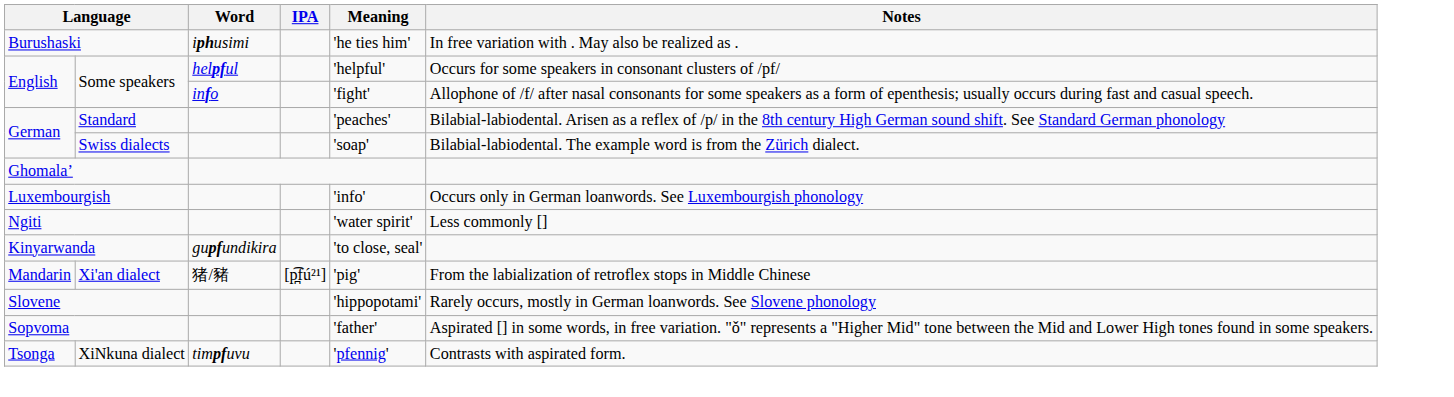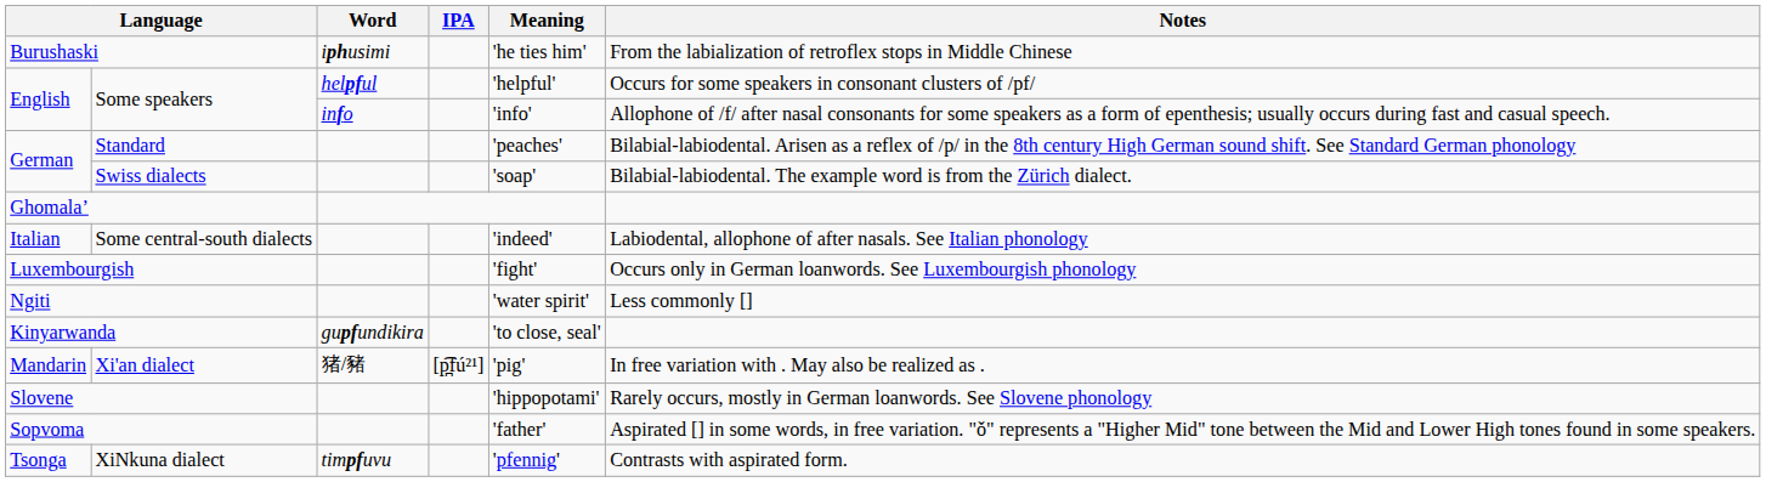 <table class="wikitable">
 <tr>
 <th colspan=2>Language</th>
 <th>Word</th>
 <th><a href='#'>IPA</a></th>
 <th>Meaning</th>
 <th>Notes</th>
 </tr>
 <tr>
 <td colspan="2"><a href='#'>Burushaski</a></td>
 <td><em>i<strong>ph</strong>usimi</em></td>
 <td></td>
 <td>'he ties him'</td>
-<td>In free variation with . May also be realized as .</td>
+<td>From the labialization of retroflex stops in Middle Chinese</td>
 </tr>
 <tr>
 <td rowspan=2><a href='#'>English</a></td>
 <td rowspan=2>Some speakers</td>
 <td><em><a href='#'>hel<strong>pf</strong>ul</a></em></td>
 <td></td>
 <td>'helpful'</td>
 <td>Occurs for some speakers in consonant clusters of /pf/</td>
 </tr>
 <tr>
 <td><em><a href='#'>in<strong>f</strong>o</a></em></td>
 <td></td>
-<td>'fight'</td>
+<td>'info'</td>
 <td>Allophone of /f/ after nasal consonants for some speakers as a form of epenthesis; usually occurs during fast and casual speech.</td>
 </tr>
 <tr>
 <td rowspan=2><a href='#'>German</a></td>
 <td><a href='#'>Standard</a></td>
 <td></td>
 <td></td>
 <td>'peaches'</td>
 <td>Bilabial-labiodental. Arisen as a reflex of /p/ in the <a href='#'>8th century High German sound shift</a>. See <a href='#'>Standard German phonology</a></td>
 </tr>
 <tr>
 <td><a href='#'>Swiss dialects</a></td>
 <td></td>
 <td></td>
 <td>'soap'</td>
 <td>Bilabial-labiodental. The example word is from the <a href='#'>Zürich</a> dialect.</td>
 </tr>
 <tr>
 <td colspan="2"><a href='#'>Ghomalaʼ</a></td>
 <td colspan="3"></td>
 <td></td>
 </tr>
 <tr>
+<td><a href='#'>Italian</a></td>
+<td>Some central-south dialects</td>
+<td></td>
+<td></td>
+<td>'indeed'</td>
+<td>Labiodental, allophone of  after nasals. See <a href='#'>Italian phonology</a></td>
+</tr>
+<tr>
 <td colspan=2><a href='#'>Luxembourgish</a></td>
 <td></td>
 <td></td>
-<td>'info'</td>
+<td>'fight'</td>
 <td>Occurs only in German loanwords. See <a href='#'>Luxembourgish phonology</a></td>
 </tr>
 <tr>
 <td colspan=2><a href='#'>Ngiti</a></td>
 <td></td>
 <td></td>
 <td>'water spirit'</td>
 <td>Less commonly []</td>
 </tr>
 <tr>
 <td colspan=2><a href='#'>Kinyarwanda</a></td>
 <td><em>gu<strong>pf</strong>undikira</em></td>
 <td></td>
 <td>'to close, seal'</td>
 <td></td>
 </tr>
 <tr>
 <td><a href='#'>Mandarin</a></td>
 <td><a href='#'>Xi'an dialect</a></td>
 <td>猪/豬 </td>
 <td>[p̪͡fú²¹]</td>
 <td>'pig'</td>
-<td>From the labialization of retroflex stops in Middle Chinese</td>
+<td>In free variation with . May also be realized as .</td>
 </tr>
 <tr>
 <td colspan="2"><a href='#'>Slovene</a></td>
 <td></td>
 <td></td>
 <td>'hippopotami'</td>
 <td>Rarely occurs, mostly in German loanwords. See <a href='#'>Slovene phonology</a></td>
 </tr>
 <tr>
 <td colspan=2><a href='#'>Sopvoma</a></td>
 <td></td>
 <td></td>
 <td>'father'</td>
 <td>Aspirated [] in some words, in free variation. "ǒ" represents a "Higher Mid" tone between the Mid and Lower High tones found in some speakers.</td>
 </tr>
 <tr>
 <td><a href='#'>Tsonga</a></td>
 <td>XiNkuna dialect</td>
 <td><em>tim<strong>pf</strong>uvu</em></td>
 <td></td>
 <td>'<a href='#'>pfennig</a>'</td>
 <td>Contrasts with aspirated form.</td>
 </tr>
 </table>
